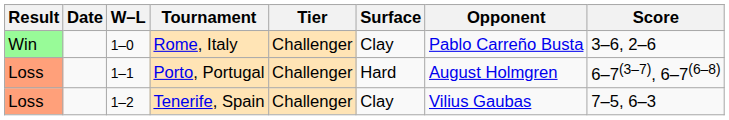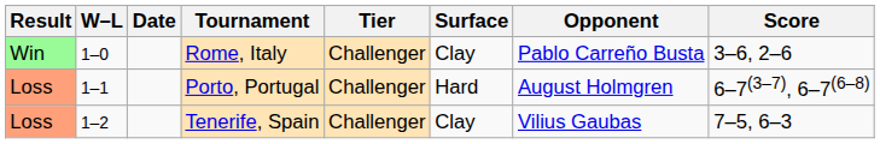 <table class="sortable wikitable">
 <tr>
 <th>Result</th>
+<th class="unsortable">W–L</th>
 <th>Date</th>
-<th class="unsortable">W–L</th>
 <th>Tournament</th>
 <th>Tier</th>
 <th>Surface</th>
 <th>Opponent</th>
 <th class="unsortable">Score</th>
 </tr>
 <tr>
 <td bgcolor=98fb98>Win</td>
+<td><small>1–0</small></td>
 <td><a href='#'></a></td>
-<td><small>1–0</small></td>
 <td style="background:moccasin;"><a href='#'>Rome</a>, Italy</td>
 <td style="background:moccasin;">Challenger</td>
 <td>Clay</td>
 <td> <a href='#'>Pablo Carreño Busta</a></td>
 <td>3–6, 2–6</td>
 </tr>
 <tr>
 <td bgcolor=ffa07a>Loss</td>
+<td><small>1–1</small></td>
 <td><a href='#'></a></td>
-<td><small>1–1</small></td>
 <td style="background:moccasin;"><a href='#'>Porto</a>, Portugal</td>
 <td style="background:moccasin;">Challenger</td>
 <td>Hard</td>
 <td> <a href='#'>August Holmgren</a></td>
 <td>6–7<sup>(3–7)</sup>, 6–7<sup>(6–8)</sup></td>
 </tr>
 <tr>
 <td bgcolor=ffa07a>Loss</td>
+<td><small>1–2</small></td>
 <td><a href='#'></a></td>
-<td><small>1–2</small></td>
 <td style="background:moccasin;"><a href='#'>Tenerife</a>, Spain</td>
 <td style="background:moccasin;">Challenger</td>
 <td>Clay</td>
 <td> <a href='#'>Vilius Gaubas</a></td>
 <td>7–5, 6–3</td>
 </tr>
 </table>
